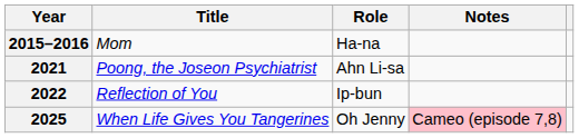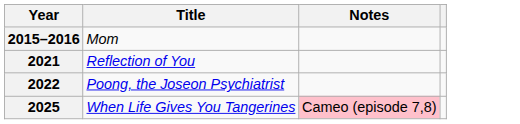 <table class="wikitable  plainrowheaders">
 <tr>
 <th scope="col">Year</th>
 <th scope="col">Title</th>
-<th scope="col">Role</th>
 <th>Notes</th>
 <th scope="col" class="unsortable"></th>
 </tr>
 <tr>
 <th scope="row">2015–2016</th>
 <td><em>Mom</em></td>
-<td>Ha-na</td>
 <td></td>
 <td></td>
 </tr>
 <tr>
 <th scope="row">2021</th>
-<td><em><a href='#'>Poong, the Joseon Psychiatrist</a></em></td>
-<td>Ahn Li-sa</td>
+<td><em><a href='#'>Reflection of You</a></em></td>
 <td></td>
 <td></td>
 </tr>
 <tr>
 <th scope="row">2022</th>
-<td><em><a href='#'>Reflection of You</a></em></td>
-<td>Ip-bun</td>
+<td><em><a href='#'>Poong, the Joseon Psychiatrist</a></em></td>
 <td></td>
 <td></td>
 </tr>
 <tr>
 <th scope="row">2025</th>
 <td><em><a href='#'>When Life Gives You Tangerines</a></em></td>
-<td>Oh Jenny</td>
 <td style="background: pink;">Cameo (episode 7,8)</td>
 <td></td>
 </tr>
 </table>
